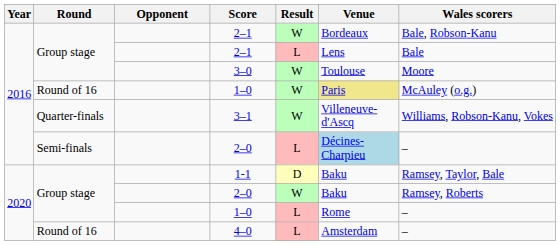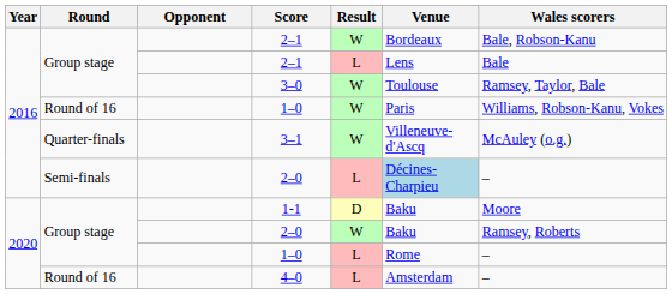 <table class="wikitable sortable" style="text-align:left;">
 <tr>
 <th>Year</th>
 <th width=100>Round</th>
 <th width=120>Opponent</th>
 <th width=80>Score</th>
 <th width=50>Result</th>
 <th width=100>Venue</th>
 <th>Wales scorers</th>
 </tr>
 <tr>
 <td rowspan="6" align=center><a href='#'>2016</a></td>
 <td rowspan="3">Group stage</td>
 <td></td>
 <td align=center><a href='#'>2–1</a></td>
 <td align=center bgcolor="#bbffbb">W</td>
 <td><a href='#'>Bordeaux</a></td>
 <td><a href='#'>Bale</a>, <a href='#'>Robson-Kanu</a></td>
 </tr>
 <tr>
 <td></td>
 <td align=center><a href='#'>2–1</a></td>
 <td align=center bgcolor="#ffbbbb">L</td>
 <td><a href='#'>Lens</a></td>
 <td><a href='#'>Bale</a></td>
 </tr>
 <tr>
 <td></td>
 <td align=center><a href='#'>3–0</a></td>
 <td align=center bgcolor="#bbffbb">W</td>
 <td><a href='#'>Toulouse</a></td>
-<td><a href='#'>Moore</a></td>
+<td><a href='#'>Ramsey</a>, <a href='#'>Taylor</a>, <a href='#'>Bale</a></td>
 </tr>
 <tr>
 <td>Round of 16</td>
 <td></td>
 <td align=center><a href='#'>1–0</a></td>
 <td align=center bgcolor="#bbffbb">W</td>
-<td style="background: khaki;"><a href='#'>Paris</a></td>
-<td><a href='#'>McAuley</a> (<a href='#'>o.g.</a>)</td>
+<td><a href='#'>Paris</a></td>
+<td><a href='#'>Williams</a>, <a href='#'>Robson-Kanu</a>, <a href='#'>Vokes</a></td>
 </tr>
 <tr>
 <td>Quarter-finals</td>
 <td></td>
 <td align=center><a href='#'>3–1</a></td>
 <td align=center bgcolor="#bbffbb">W</td>
 <td><a href='#'>Villeneuve-d'Ascq</a></td>
-<td><a href='#'>Williams</a>, <a href='#'>Robson-Kanu</a>, <a href='#'>Vokes</a></td>
+<td><a href='#'>McAuley</a> (<a href='#'>o.g.</a>)</td>
 </tr>
 <tr>
 <td>Semi-finals</td>
 <td></td>
 <td align=center><a href='#'>2–0</a></td>
 <td align=center bgcolor="#ffbbbb">L</td>
 <td style="background: lightblue;"><a href='#'>Décines-Charpieu</a></td>
 <td>–</td>
 </tr>
 <tr>
 <td rowspan="4" align=center><a href='#'>2020</a></td>
 <td rowspan="3">Group stage</td>
 <td></td>
 <td align=center><a href='#'>1-1</a></td>
 <td align=center bgcolor="#ffffbb">D</td>
 <td><a href='#'>Baku</a></td>
-<td><a href='#'>Ramsey</a>, <a href='#'>Taylor</a>, <a href='#'>Bale</a></td>
+<td><a href='#'>Moore</a></td>
 </tr>
 <tr>
 <td></td>
 <td align=center><a href='#'>2–0</a></td>
 <td align=center bgcolor="#bbffbb">W</td>
 <td><a href='#'>Baku</a></td>
 <td><a href='#'>Ramsey</a>, <a href='#'>Roberts</a></td>
 </tr>
 <tr>
 <td></td>
 <td align=center><a href='#'>1–0</a></td>
 <td align=center bgcolor="#ffbbbb">L</td>
 <td><a href='#'>Rome</a></td>
 <td>–</td>
 </tr>
 <tr>
 <td>Round of 16</td>
 <td></td>
 <td align=center><a href='#'>4–0</a></td>
 <td align=center bgcolor="#ffbbbb">L</td>
 <td><a href='#'>Amsterdam</a></td>
 <td>–</td>
 </tr>
 </table>
